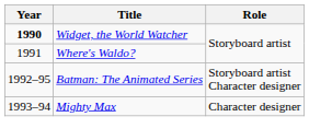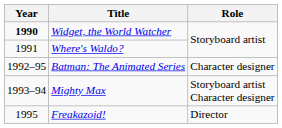 <table class="wikitable" style="text-align:center; margin-right:auto">
 <tr>
 <th>Year</th>
 <th>Title</th>
 <th>Role</th>
 </tr>
 <tr>
 <td><strong>1990</strong></td>
 <td style="text-align:left;"><em><a href='#'>Widget, the World Watcher</a></em></td>
 <td rowspan="2" style="text-align:left;">Storyboard artist</td>
 </tr>
 <tr>
 <td>1991</td>
 <td style="text-align:left;"><em><a href='#'>Where's Waldo?</a></em></td>
 </tr>
 <tr>
 <td>1992–95</td>
 <td style="text-align:left;"><em><a href='#'>Batman: The Animated Series</a></em></td>
-<td style="text-align:left;">Storyboard artist<br>Character designer</td>
+<td style="text-align:left;">Character designer</td>
 </tr>
 <tr>
 <td>1993–94</td>
 <td style="text-align:left;"><em><a href='#'>Mighty Max</a></em></td>
-<td style="text-align:left;">Character designer</td>
+<td style="text-align:left;">Storyboard artist<br>Character designer</td>
+</tr>
+<tr>
+<td>1995</td>
+<td style="text-align:left;"><em><a href='#'>Freakazoid!</a></em></td>
+<td style="text-align:left;">Director</td>
 </tr>
 </table>
